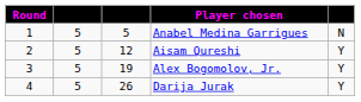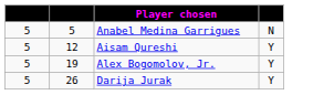 <table class="wikitable" style="text-align:left">
 <tr>
-<th style="background:black; color:magenta" width="50px">Round</th>
 <th style="background:black; color:magenta" width="50px"></th>
 <th style="background:black; color:magenta" width="50px"></th>
 <th style="background:black; color:magenta" width="200px">Player chosen</th>
 <th style="background:black; color:magenta" width="25px"></th>
 </tr>
 <tr>
-<td style="text-align:center">1</td>
 <td style="text-align:center">5</td>
 <td style="text-align:center">5</td>
 <td><a href='#'>Anabel Medina Garrigues</a></td>
 <td style="text-align:center">N</td>
 </tr>
 <tr>
-<td style="text-align:center">2</td>
 <td style="text-align:center">5</td>
 <td style="text-align:center">12</td>
 <td><a href='#'>Aisam Qureshi</a></td>
 <td style="text-align:center">Y</td>
 </tr>
 <tr>
-<td style="text-align:center">3</td>
 <td style="text-align:center">5</td>
 <td style="text-align:center">19</td>
 <td><a href='#'>Alex Bogomolov, Jr.</a></td>
 <td style="text-align:center">Y</td>
 </tr>
 <tr>
-<td style="text-align:center">4</td>
 <td style="text-align:center">5</td>
 <td style="text-align:center">26</td>
 <td><a href='#'>Darija Jurak</a></td>
 <td style="text-align:center">Y</td>
 </tr>
 </table>
